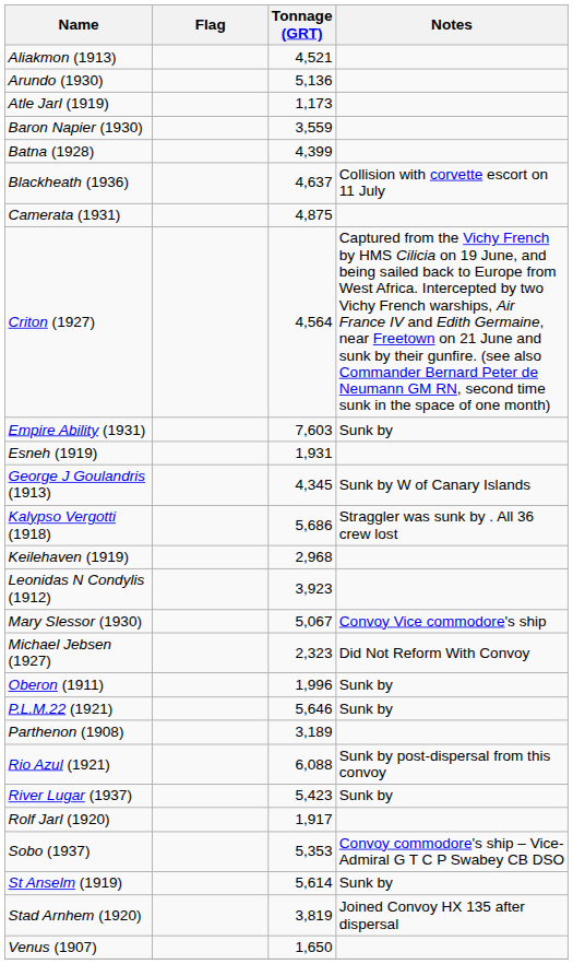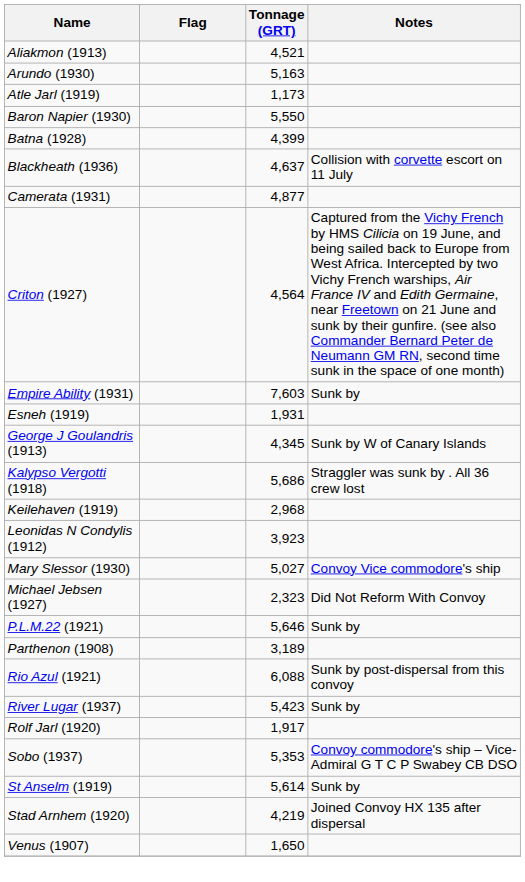 <table class="wikitable sortable">
 <tr>
 <th scope="col" width="180px">Name</th>
 <th scope="col" width="150px">Flag</th>
 <th scope="col" width="25px">Tonnage <a href='#'>(GRT)</a></th>
 <th scope="col" width="300px">Notes</th>
 </tr>
 <tr>
 <td align="left"><em>Aliakmon</em> (1913)</td>
 <td align="left"></td>
 <td align="right">4,521</td>
 <td align="left"></td>
 </tr>
 <tr>
 <td align="left"><em>Arundo</em> (1930)</td>
 <td align="left"></td>
-<td align="right">5,136</td>
+<td align="right">5,163</td>
 <td align="left"></td>
 </tr>
 <tr>
 <td align="left"><em>Atle Jarl</em> (1919)</td>
 <td align="left"></td>
 <td align="right">1,173</td>
 <td align="left"></td>
 </tr>
 <tr>
 <td align="left"><em>Baron Napier</em> (1930)</td>
 <td align="left"></td>
-<td align="right">3,559</td>
+<td align="right">5,550</td>
 <td align="left"></td>
 </tr>
 <tr>
 <td align="left"><em>Batna</em> (1928)</td>
 <td align="left"></td>
 <td align="right">4,399</td>
 <td align="left"></td>
 </tr>
 <tr>
 <td align="left"><em>Blackheath</em> (1936)</td>
 <td align="left"></td>
 <td align="right">4,637</td>
 <td align="left">Collision with <a href='#'>corvette</a> escort  on 11 July</td>
 </tr>
 <tr>
 <td align="left"><em>Camerata</em> (1931)</td>
 <td align="left"></td>
-<td align="right">4,875</td>
+<td align="right">4,877</td>
 <td align="left"></td>
 </tr>
 <tr>
 <td align="left"><em><a href='#'>Criton</a></em> (1927)</td>
 <td align="left"></td>
 <td align="right">4,564</td>
 <td align="left">Captured from the <a href='#'>Vichy French</a> by HMS <em>Cilicia</em> on 19 June, and being sailed back to Europe from West Africa. Intercepted by two Vichy French warships, <em>Air France IV</em> and <em>Edith Germaine</em>, near <a href='#'>Freetown</a> on 21 June and sunk by their gunfire. (see also <a href='#'>Commander Bernard Peter de Neumann GM RN</a>, second time sunk in the space of one month)</td>
 </tr>
 <tr>
 <td align="left"><em><a href='#'>Empire Ability</a></em> (1931)</td>
 <td align="left"></td>
 <td align="right">7,603</td>
 <td align="left">Sunk by </td>
 </tr>
 <tr>
 <td align="left"><em>Esneh</em> (1919)</td>
 <td align="left"></td>
 <td align="right">1,931</td>
 <td align="left"></td>
 </tr>
 <tr>
 <td align="left"><em><a href='#'>George J Goulandris</a></em> (1913)</td>
 <td align="left"></td>
 <td align="right">4,345</td>
 <td align="left">Sunk by  W of Canary Islands</td>
 </tr>
 <tr>
 <td align="left"><em><a href='#'>Kalypso Vergotti</a></em> (1918)</td>
 <td align="left"></td>
 <td align="right">5,686</td>
 <td align="left">Straggler was sunk by . All 36 crew lost</td>
 </tr>
 <tr>
 <td align="left"><em>Keilehaven</em> (1919)</td>
 <td align="left"></td>
 <td align="right">2,968</td>
 <td align="left"></td>
 </tr>
 <tr>
 <td align="left"><em>Leonidas N Condylis</em> (1912)</td>
 <td align="left"></td>
 <td align="right">3,923</td>
 <td align="left"></td>
 </tr>
 <tr>
 <td align="left"><em>Mary Slessor</em> (1930)</td>
 <td align="left"></td>
-<td align="right">5,067</td>
+<td align="right">5,027</td>
 <td align="left"><a href='#'>Convoy Vice commodore</a>'s ship</td>
 </tr>
 <tr>
 <td align="left"><em>Michael Jebsen</em> (1927)</td>
 <td align="left"></td>
 <td align="right">2,323</td>
 <td align="left">Did Not Reform With Convoy</td>
-</tr>
-<tr>
-<td align="left"><em><a href='#'>Oberon</a></em> (1911)</td>
-<td align="left"></td>
-<td align="right">1,996</td>
-<td align="left">Sunk by </td>
 </tr>
 <tr>
 <td align="left"><em><a href='#'>P.L.M.22</a></em> (1921)</td>
 <td align="left"></td>
 <td align="right">5,646</td>
 <td align="left">Sunk by </td>
 </tr>
 <tr>
 <td align="left"><em>Parthenon</em> (1908)</td>
 <td align="left"></td>
 <td align="right">3,189</td>
 <td align="left"></td>
 </tr>
 <tr>
 <td align="left"><em><a href='#'>Rio Azul</a></em> (1921)</td>
 <td align="left"></td>
 <td align="right">6,088</td>
 <td align="left">Sunk by  post-dispersal from this convoy</td>
 </tr>
 <tr>
 <td align="left"><em><a href='#'>River Lugar</a></em> (1937)</td>
 <td align="left"></td>
 <td align="right">5,423</td>
 <td align="left">Sunk by </td>
 </tr>
 <tr>
 <td align="left"><em>Rolf Jarl</em> (1920)</td>
 <td align="left"></td>
 <td align="right">1,917</td>
 <td align="left"></td>
 </tr>
 <tr>
 <td align="left"><em>Sobo</em> (1937)</td>
 <td align="left"></td>
 <td align="right">5,353</td>
 <td align="left"><a href='#'>Convoy commodore</a>'s ship – Vice-Admiral G T C P Swabey CB DSO</td>
 </tr>
 <tr>
 <td align="left"><em><a href='#'>St Anselm</a></em> (1919)</td>
 <td align="left"></td>
 <td align="right">5,614</td>
 <td align="left">Sunk by </td>
 </tr>
 <tr>
 <td align="left"><em>Stad Arnhem</em> (1920)</td>
 <td align="left"></td>
-<td align="right">3,819</td>
+<td align="right">4,219</td>
 <td align="left">Joined Convoy HX 135 after dispersal</td>
 </tr>
 <tr>
 <td align="left"><em>Venus</em> (1907)</td>
 <td align="left"></td>
 <td align="right">1,650</td>
 <td align="left"></td>
 </tr>
 <tr>
 </tr>
 </table>
